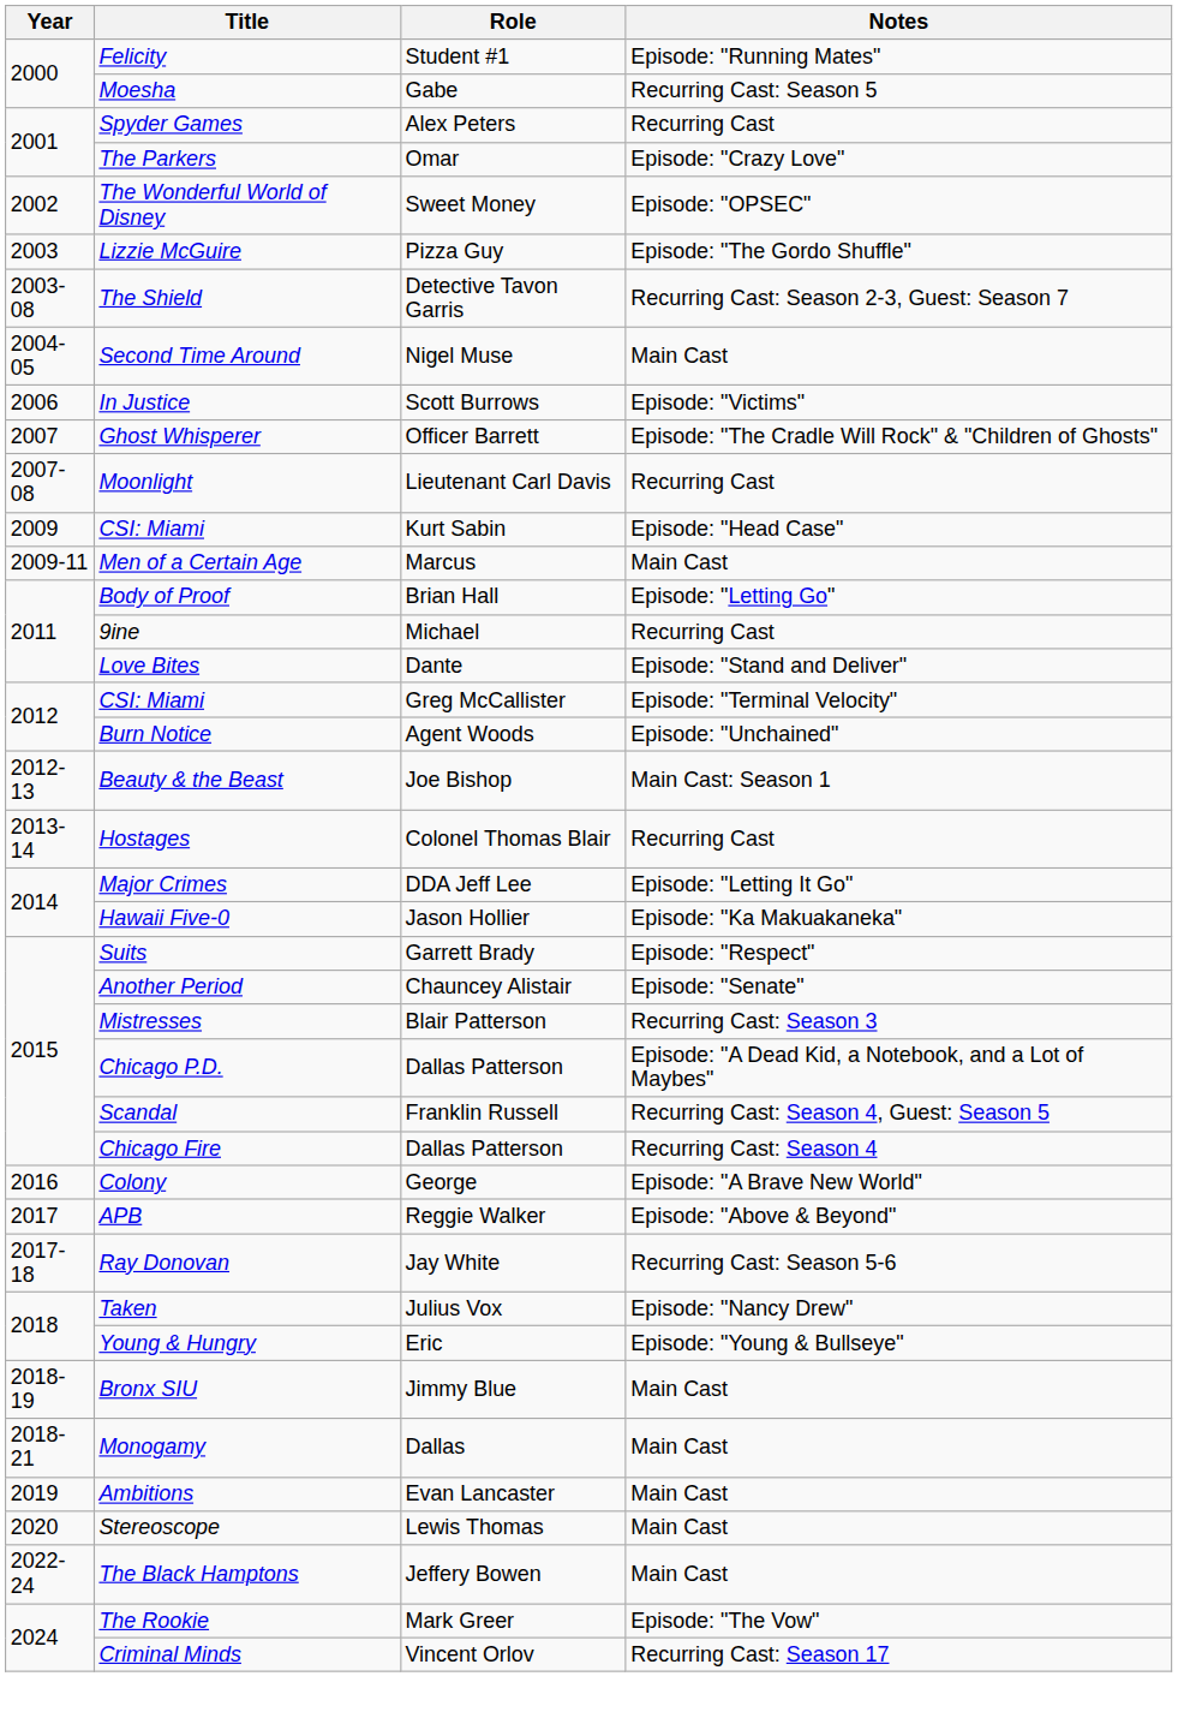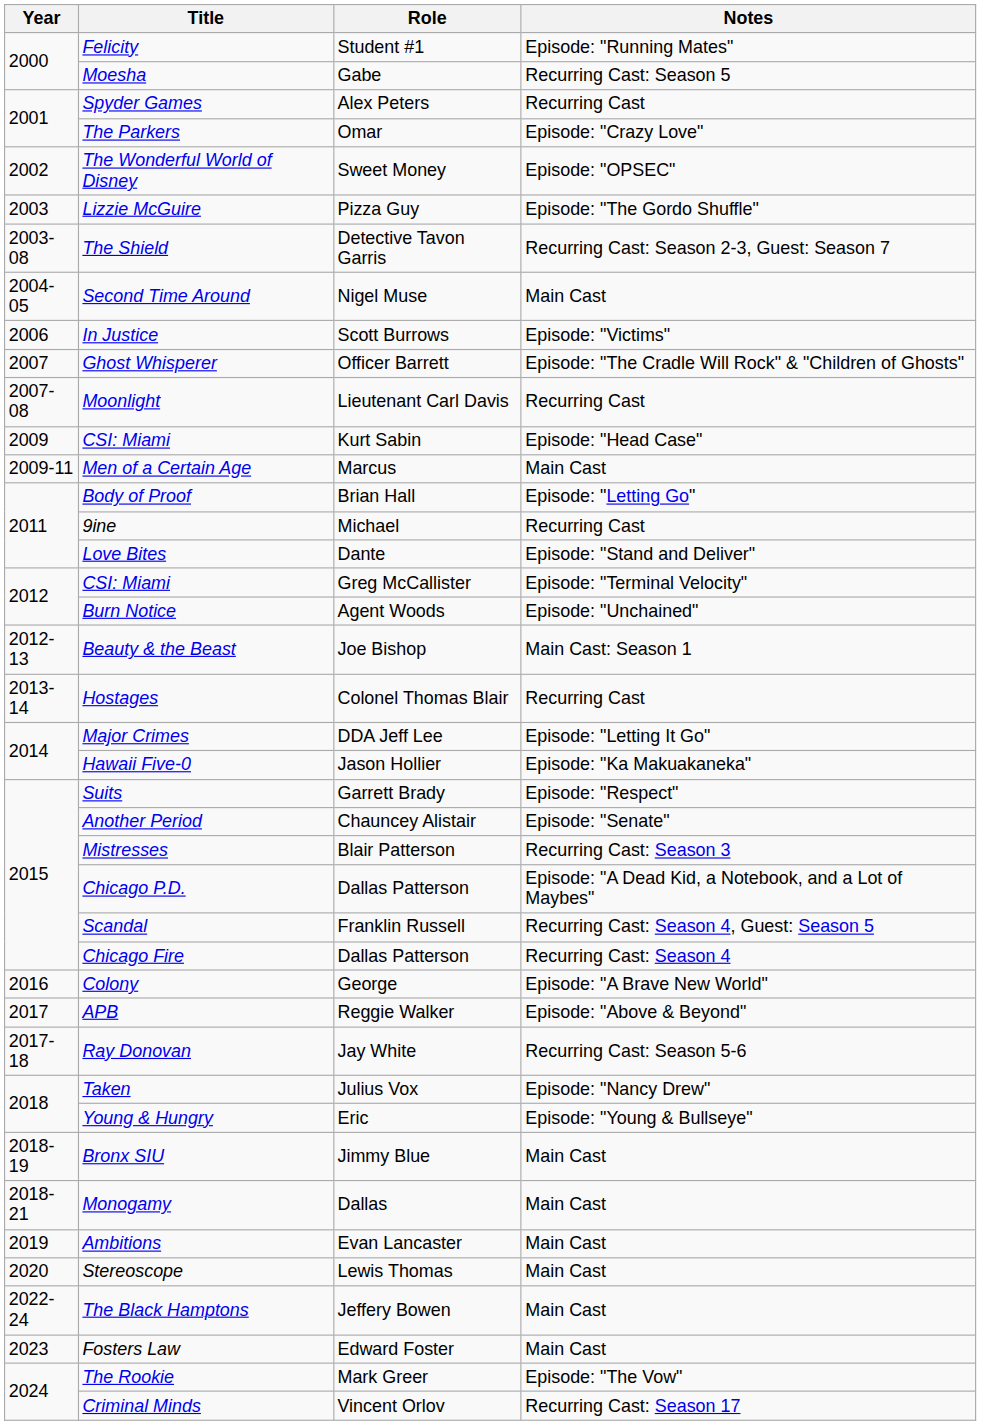 <table class = "wikitable sortable">
 <tr>
 <th>Year</th>
 <th>Title</th>
 <th>Role</th>
 <th>Notes</th>
 </tr>
 <tr>
 <td rowspan="2">2000</td>
 <td><em><a href='#'>Felicity</a></em></td>
 <td>Student #1</td>
 <td>Episode: "Running Mates"</td>
 </tr>
 <tr>
 <td><em><a href='#'>Moesha</a></em></td>
 <td>Gabe</td>
 <td>Recurring Cast: Season 5</td>
 </tr>
 <tr>
 <td rowspan="2">2001</td>
 <td><em><a href='#'>Spyder Games</a></em></td>
 <td>Alex Peters</td>
 <td>Recurring Cast</td>
 </tr>
 <tr>
 <td><em><a href='#'>The Parkers</a></em></td>
 <td>Omar</td>
 <td>Episode: "Crazy Love"</td>
 </tr>
 <tr>
 <td>2002</td>
 <td><em><a href='#'>The Wonderful World of Disney</a></em></td>
 <td>Sweet Money</td>
 <td>Episode: "OPSEC"</td>
 </tr>
 <tr>
 <td>2003</td>
 <td><em><a href='#'>Lizzie McGuire</a></em></td>
 <td>Pizza Guy</td>
 <td>Episode: "The Gordo Shuffle"</td>
 </tr>
 <tr>
 <td>2003-08</td>
 <td><em><a href='#'>The Shield</a></em></td>
 <td>Detective Tavon Garris</td>
 <td>Recurring Cast: Season 2-3, Guest: Season 7</td>
 </tr>
 <tr>
 <td>2004-05</td>
 <td><em><a href='#'>Second Time Around</a></em></td>
 <td>Nigel Muse</td>
 <td>Main Cast</td>
 </tr>
 <tr>
 <td>2006</td>
 <td><em><a href='#'>In Justice</a></em></td>
 <td>Scott Burrows</td>
 <td>Episode: "Victims"</td>
 </tr>
 <tr>
 <td>2007</td>
 <td><em><a href='#'>Ghost Whisperer</a></em></td>
 <td>Officer Barrett</td>
 <td>Episode: "The Cradle Will Rock" & "Children of Ghosts"</td>
 </tr>
 <tr>
 <td>2007-08</td>
 <td><em><a href='#'>Moonlight</a></em></td>
 <td>Lieutenant Carl Davis</td>
 <td>Recurring Cast</td>
 </tr>
 <tr>
 <td>2009</td>
 <td><em><a href='#'>CSI: Miami</a></em></td>
 <td>Kurt Sabin</td>
 <td>Episode: "Head Case"</td>
 </tr>
 <tr>
 <td>2009-11</td>
 <td><em><a href='#'>Men of a Certain Age</a></em></td>
 <td>Marcus</td>
 <td>Main Cast</td>
 </tr>
 <tr>
 <td rowspan="3">2011</td>
 <td><em><a href='#'>Body of Proof</a></em></td>
 <td>Brian Hall</td>
 <td>Episode: "<a href='#'>Letting Go</a>"</td>
 </tr>
 <tr>
 <td><em>9ine</em></td>
 <td>Michael</td>
 <td>Recurring Cast</td>
 </tr>
 <tr>
 <td><em><a href='#'>Love Bites</a></em></td>
 <td>Dante</td>
 <td>Episode: "Stand and Deliver"</td>
 </tr>
 <tr>
 <td rowspan="2">2012</td>
 <td><em><a href='#'>CSI: Miami</a></em></td>
 <td>Greg McCallister</td>
 <td>Episode: "Terminal Velocity"</td>
 </tr>
 <tr>
 <td><em><a href='#'>Burn Notice</a></em></td>
 <td>Agent Woods</td>
 <td>Episode: "Unchained"</td>
 </tr>
 <tr>
 <td>2012-13</td>
 <td><em><a href='#'>Beauty & the Beast</a></em></td>
 <td>Joe Bishop</td>
 <td>Main Cast: Season 1</td>
 </tr>
 <tr>
 <td>2013-14</td>
 <td><em><a href='#'>Hostages</a></em></td>
 <td>Colonel Thomas Blair</td>
 <td>Recurring Cast</td>
 </tr>
 <tr>
 <td rowspan="2">2014</td>
 <td><em><a href='#'>Major Crimes</a></em></td>
 <td>DDA Jeff Lee</td>
 <td>Episode: "Letting It Go"</td>
 </tr>
 <tr>
 <td><em><a href='#'>Hawaii Five-0</a></em></td>
 <td>Jason Hollier</td>
 <td>Episode: "Ka Makuakaneka"</td>
 </tr>
 <tr>
 <td rowspan="6">2015</td>
 <td><em><a href='#'>Suits</a></em></td>
 <td>Garrett Brady</td>
 <td>Episode: "Respect"</td>
 </tr>
 <tr>
 <td><em><a href='#'>Another Period</a></em></td>
 <td>Chauncey Alistair</td>
 <td>Episode: "Senate"</td>
 </tr>
 <tr>
 <td><em><a href='#'>Mistresses</a></em></td>
 <td>Blair Patterson</td>
 <td>Recurring Cast: <a href='#'>Season 3</a></td>
 </tr>
 <tr>
 <td><em><a href='#'>Chicago P.D.</a></em></td>
 <td>Dallas Patterson</td>
 <td>Episode: "A Dead Kid, a Notebook, and a Lot of Maybes"</td>
 </tr>
 <tr>
 <td><em><a href='#'>Scandal</a></em></td>
 <td>Franklin Russell</td>
 <td>Recurring Cast: <a href='#'>Season 4</a>, Guest: <a href='#'>Season 5</a></td>
 </tr>
 <tr>
 <td><em><a href='#'>Chicago Fire</a></em></td>
 <td>Dallas Patterson</td>
 <td>Recurring Cast: <a href='#'>Season 4</a></td>
 </tr>
 <tr>
 <td>2016</td>
 <td><em><a href='#'>Colony</a></em></td>
 <td>George</td>
 <td>Episode: "A Brave New World"</td>
 </tr>
 <tr>
 <td>2017</td>
 <td><em><a href='#'>APB</a></em></td>
 <td>Reggie Walker</td>
 <td>Episode: "Above & Beyond"</td>
 </tr>
 <tr>
 <td>2017-18</td>
 <td><em><a href='#'>Ray Donovan</a></em></td>
 <td>Jay White</td>
 <td>Recurring Cast: Season 5-6</td>
 </tr>
 <tr>
 <td rowspan="2">2018</td>
 <td><em><a href='#'>Taken</a></em></td>
 <td>Julius Vox</td>
 <td>Episode: "Nancy Drew"</td>
 </tr>
 <tr>
 <td><em><a href='#'>Young & Hungry</a></em></td>
 <td>Eric</td>
 <td>Episode: "Young & Bullseye"</td>
 </tr>
 <tr>
 <td>2018-19</td>
 <td><em><a href='#'>Bronx SIU</a></em></td>
 <td>Jimmy Blue</td>
 <td>Main Cast</td>
 </tr>
 <tr>
 <td>2018-21</td>
 <td><em><a href='#'>Monogamy</a></em></td>
 <td>Dallas</td>
 <td>Main Cast</td>
 </tr>
 <tr>
 <td>2019</td>
 <td><em><a href='#'>Ambitions</a></em></td>
 <td>Evan Lancaster</td>
 <td>Main Cast</td>
 </tr>
 <tr>
 <td>2020</td>
 <td><em>Stereoscope</em></td>
 <td>Lewis Thomas</td>
 <td>Main Cast</td>
 </tr>
 <tr>
 <td>2022-24</td>
 <td><em><a href='#'>The Black Hamptons</a></em></td>
 <td>Jeffery Bowen</td>
 <td>Main Cast</td>
 </tr>
 <tr>
+<td>2023</td>
+<td><em>Fosters Law</em></td>
+<td>Edward Foster</td>
+<td>Main Cast</td>
+</tr>
+<tr>
 <td rowspan="2">2024</td>
 <td><em><a href='#'>The Rookie</a></em></td>
 <td>Mark Greer</td>
 <td>Episode: "The Vow"</td>
 </tr>
 <tr>
 <td><em><a href='#'>Criminal Minds</a></em></td>
 <td>Vincent Orlov</td>
 <td>Recurring Cast: <a href='#'>Season 17</a></td>
 </tr>
 </table>
